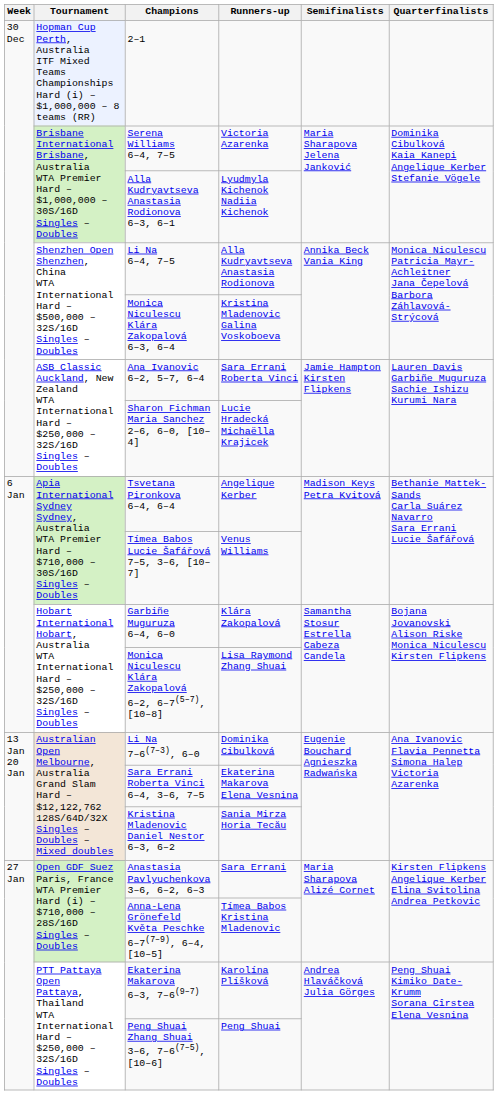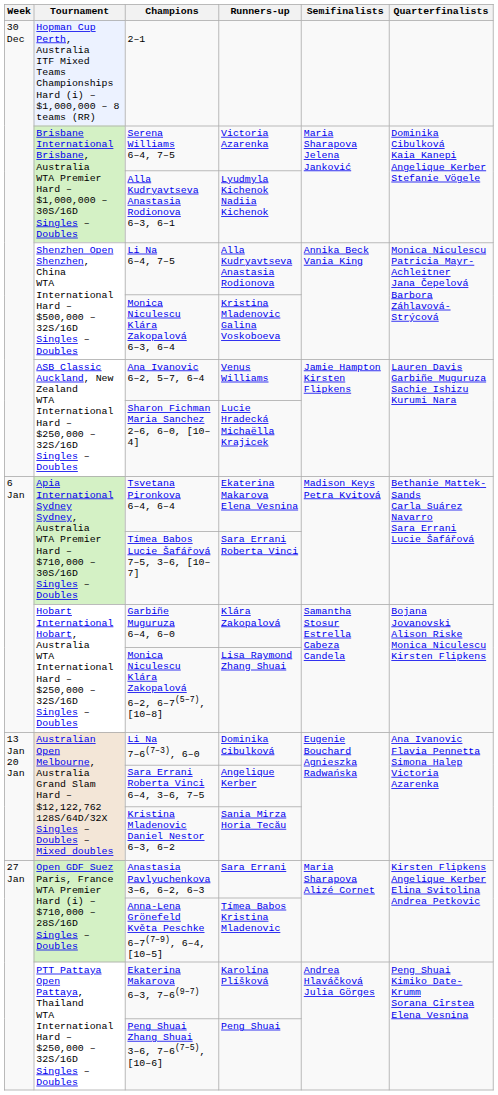 <table class=wikitable style=font-size:95%>
 <tr>
 <th style="width:48px;">Week</th>
 <th style="width:248px;">Tournament</th>
 <th style="width:200px;">Champions</th>
 <th style="width:200px;">Runners-up</th>
 <th style="width:190px;">Semifinalists</th>
 <th style="width:190px;">Quarterfinalists</th>
 </tr>
 <tr valign=top>
 <td rowspan=7>30 Dec</td>
 <td style="background:#ECF2FF;"><a href='#'>Hopman Cup</a> <br><a href='#'>Perth</a>, Australia<br>ITF Mixed Teams Championships <br> Hard (i) – $1,000,000 – 8 teams (RR)</td>
 <td> <br> 2–1</td>
 <td></td>
 <td><br><br></td>
 <td>  <br>  <br> </td>
 </tr>
 <tr valign=top>
 <td style="background:#D4F1C5;" rowspan="2"><a href='#'>Brisbane International</a> <br><a href='#'>Brisbane</a>, Australia <br> WTA Premier <br> Hard – $1,000,000 – 30S/16D <br> <a href='#'>Singles</a> – <a href='#'>Doubles</a></td>
 <td> <a href='#'>Serena Williams</a> <br> 6–4, 7–5</td>
 <td> <a href='#'>Victoria Azarenka</a></td>
 <td rowspan=2> <a href='#'>Maria Sharapova</a> <br>  <a href='#'>Jelena Janković</a></td>
 <td rowspan=2> <a href='#'>Dominika Cibulková</a> <br>  <a href='#'>Kaia Kanepi</a> <br>  <a href='#'>Angelique Kerber</a> <br>  <a href='#'>Stefanie Vögele</a></td>
 </tr>
 <tr valign=top>
 <td> <a href='#'>Alla Kudryavtseva</a> <br>  <a href='#'>Anastasia Rodionova</a> <br> 6–3, 6–1</td>
 <td> <a href='#'>Lyudmyla Kichenok</a> <br>  <a href='#'>Nadiia Kichenok</a></td>
 </tr>
 <tr valign=top>
 <td style="background:#fff;" rowspan="2"><a href='#'>Shenzhen Open</a> <br><a href='#'>Shenzhen</a>, China <br> WTA International<br>Hard – $500,000 – 32S/16D<br><a href='#'>Singles</a> – <a href='#'>Doubles</a></td>
 <td> <a href='#'>Li Na</a><br>6–4, 7–5</td>
 <td> <a href='#'>Alla Kudryavtseva</a> <br>  <a href='#'>Anastasia Rodionova</a></td>
 <td rowspan=2> <a href='#'>Annika Beck</a> <br>  <a href='#'>Vania King</a></td>
 <td rowspan=2> <a href='#'>Monica Niculescu</a> <br>  <a href='#'>Patricia Mayr-Achleitner</a> <br>  <a href='#'>Jana Čepelová</a> <br>  <a href='#'>Barbora Záhlavová-Strýcová</a></td>
 </tr>
 <tr valign=top>
 <td> <a href='#'>Monica Niculescu</a> <br>  <a href='#'>Klára Zakopalová</a> <br> 6–3, 6–4</td>
 <td> <a href='#'>Kristina Mladenovic</a> <br>  <a href='#'>Galina Voskoboeva</a></td>
 </tr>
 <tr valign=top>
 <td style="background:#fff;" rowspan="2"><a href='#'>ASB Classic</a> <br><a href='#'>Auckland</a>, New Zealand <br> WTA International <br> Hard – $250,000 – 32S/16D <br> <a href='#'>Singles</a> – <a href='#'>Doubles</a></td>
 <td> <a href='#'>Ana Ivanovic</a> <br> 6–2, 5–7, 6–4</td>
-<td> <a href='#'>Sara Errani</a> <br>  <a href='#'>Roberta Vinci</a></td>
+<td> <a href='#'>Venus Williams</a></td>
 <td rowspan=2> <a href='#'>Jamie Hampton</a> <br>  <a href='#'>Kirsten Flipkens</a></td>
 <td rowspan=2> <a href='#'>Lauren Davis</a> <br>  <a href='#'>Garbiñe Muguruza</a> <br>  <a href='#'>Sachie Ishizu</a> <br>  <a href='#'>Kurumi Nara</a></td>
 </tr>
 <tr valign=top>
 <td> <a href='#'>Sharon Fichman</a> <br>  <a href='#'>Maria Sanchez</a> <br> 2–6, 6–0, [10–4]</td>
 <td> <a href='#'>Lucie Hradecká</a> <br>  <a href='#'>Michaëlla Krajicek</a></td>
 </tr>
 <tr valign=top>
 <td rowspan=4>6 Jan</td>
 <td style="background:#D4F1C5;" rowspan="2"><a href='#'>Apia International Sydney</a> <br><a href='#'>Sydney</a>, Australia <br> WTA Premier <br> Hard – $710,000 – 30S/16D <br> <a href='#'>Singles</a> – <a href='#'>Doubles</a></td>
 <td> <a href='#'>Tsvetana Pironkova</a> <br> 6–4, 6–4</td>
-<td> <a href='#'>Angelique Kerber</a></td>
+<td> <a href='#'>Ekaterina Makarova</a> <br>  <a href='#'>Elena Vesnina</a></td>
 <td rowspan=2> <a href='#'>Madison Keys</a> <br>  <a href='#'>Petra Kvitová</a></td>
 <td rowspan=2> <a href='#'>Bethanie Mattek-Sands</a> <br>  <a href='#'>Carla Suárez Navarro</a> <br>  <a href='#'>Sara Errani</a> <br>  <a href='#'>Lucie Šafářová</a></td>
 </tr>
 <tr valign=top>
 <td> <a href='#'>Tímea Babos</a> <br>  <a href='#'>Lucie Šafářová</a> <br> 7–5, 3–6, [10–7]</td>
-<td> <a href='#'>Venus Williams</a></td>
+<td> <a href='#'>Sara Errani</a> <br>  <a href='#'>Roberta Vinci</a></td>
 </tr>
 <tr valign=top>
 <td style="background:#fff;" rowspan="2"><a href='#'>Hobart International</a> <br><a href='#'>Hobart</a>, Australia <br> WTA International <br> Hard – $250,000 – 32S/16D<br><a href='#'>Singles</a> – <a href='#'>Doubles</a></td>
 <td> <a href='#'>Garbiñe Muguruza</a> <br> 6–4, 6–0</td>
 <td> <a href='#'>Klára Zakopalová</a></td>
 <td rowspan=2> <a href='#'>Samantha Stosur</a> <br>  <a href='#'>Estrella Cabeza Candela</a></td>
 <td rowspan=2> <a href='#'>Bojana Jovanovski</a> <br> <a href='#'>Alison Riske</a> <br>  <a href='#'>Monica Niculescu</a> <br>  <a href='#'>Kirsten Flipkens</a></td>
 </tr>
 <tr valign=top>
 <td> <a href='#'>Monica Niculescu</a> <br>  <a href='#'>Klára Zakopalová</a><br> 6–2, 6–7<sup>(5–7)</sup>, [10–8]</td>
 <td> <a href='#'>Lisa Raymond</a><br> <a href='#'>Zhang Shuai</a></td>
 </tr>
 <tr valign=top>
 <td rowspan=3>13 Jan <br>20 Jan</td>
 <td style="background:#F3E6D7;" rowspan="3"><a href='#'>Australian Open</a> <br><a href='#'>Melbourne</a>, Australia <br> Grand Slam <br> Hard – $12,122,762 <br> 128S/64D/32X <br> <a href='#'>Singles</a> – <a href='#'>Doubles</a> – <a href='#'>Mixed doubles</a></td>
 <td> <a href='#'>Li Na</a> <br> 7–6<sup>(7–3)</sup>, 6–0</td>
 <td> <a href='#'>Dominika Cibulková</a></td>
 <td rowspan=3> <a href='#'>Eugenie Bouchard</a> <br>  <a href='#'>Agnieszka Radwańska</a></td>
 <td rowspan=3> <a href='#'>Ana Ivanovic</a> <br>  <a href='#'>Flavia Pennetta</a> <br>  <a href='#'>Simona Halep</a> <br>  <a href='#'>Victoria Azarenka</a></td>
 </tr>
 <tr valign=top>
 <td> <a href='#'>Sara Errani</a> <br>  <a href='#'>Roberta Vinci</a> <br> 6–4, 3–6, 7–5</td>
-<td> <a href='#'>Ekaterina Makarova</a> <br>  <a href='#'>Elena Vesnina</a></td>
+<td> <a href='#'>Angelique Kerber</a></td>
 </tr>
 <tr valign=top>
 <td> <a href='#'>Kristina Mladenovic</a> <br>  <a href='#'>Daniel Nestor</a> <br> 6–3, 6–2</td>
 <td> <a href='#'>Sania Mirza</a> <br>  <a href='#'>Horia Tecău</a></td>
 </tr>
 <tr valign=top>
 <td rowspan=4>27 Jan</td>
 <td style="background:#D4F1C5;" rowspan="2"><a href='#'>Open GDF Suez</a> <br>Paris, France <br> WTA Premier <br> Hard (i) – $710,000 – 28S/16D <br> <a href='#'>Singles</a> – <a href='#'>Doubles</a></td>
 <td> <a href='#'>Anastasia Pavlyuchenkova</a> <br> 3–6, 6–2, 6–3</td>
 <td> <a href='#'>Sara Errani</a></td>
 <td rowspan=2> <a href='#'>Maria Sharapova</a> <br>  <a href='#'>Alizé Cornet</a></td>
 <td rowspan=2> <a href='#'>Kirsten Flipkens</a> <br>  <a href='#'>Angelique Kerber</a> <br>  <a href='#'>Elina Svitolina</a> <br>  <a href='#'>Andrea Petkovic</a></td>
 </tr>
 <tr valign=top>
 <td> <a href='#'>Anna-Lena Grönefeld</a> <br>  <a href='#'>Květa Peschke</a> <br> 6–7<sup>(7–9)</sup>, 6–4, [10–5]</td>
 <td> <a href='#'>Tímea Babos</a> <br>  <a href='#'>Kristina Mladenovic</a></td>
 </tr>
 <tr valign=top>
 <td style="background:#fff;" rowspan="2"><a href='#'>PTT Pattaya Open</a> <br><a href='#'>Pattaya</a>, Thailand <br> WTA International <br> Hard – $250,000 – 32S/16D <br> <a href='#'>Singles</a> – <a href='#'>Doubles</a></td>
 <td> <a href='#'>Ekaterina Makarova</a><br>6–3, 7–6<sup>(9–7)</sup></td>
 <td> <a href='#'>Karolína Plíšková</a></td>
 <td rowspan=2> <a href='#'>Andrea Hlaváčková</a> <br>  <a href='#'>Julia Görges</a></td>
 <td rowspan=2> <a href='#'>Peng Shuai</a> <br>  <a href='#'>Kimiko Date-Krumm</a> <br>  <a href='#'>Sorana Cîrstea</a> <br>  <a href='#'>Elena Vesnina</a></td>
 </tr>
 <tr valign=top>
 <td> <a href='#'>Peng Shuai</a> <br>  <a href='#'>Zhang Shuai</a> <br> 3–6, 7–6<sup>(7–5)</sup>, [10–6]</td>
 <td> <a href='#'>Peng Shuai</a></td>
 </tr>
 </table>
